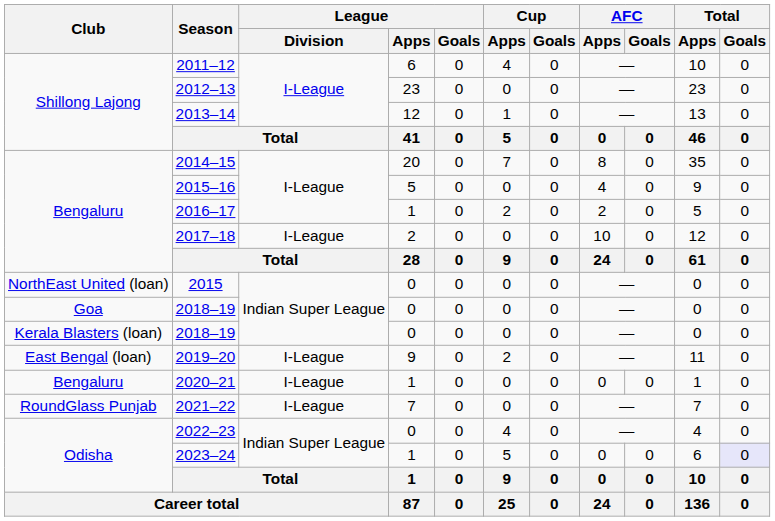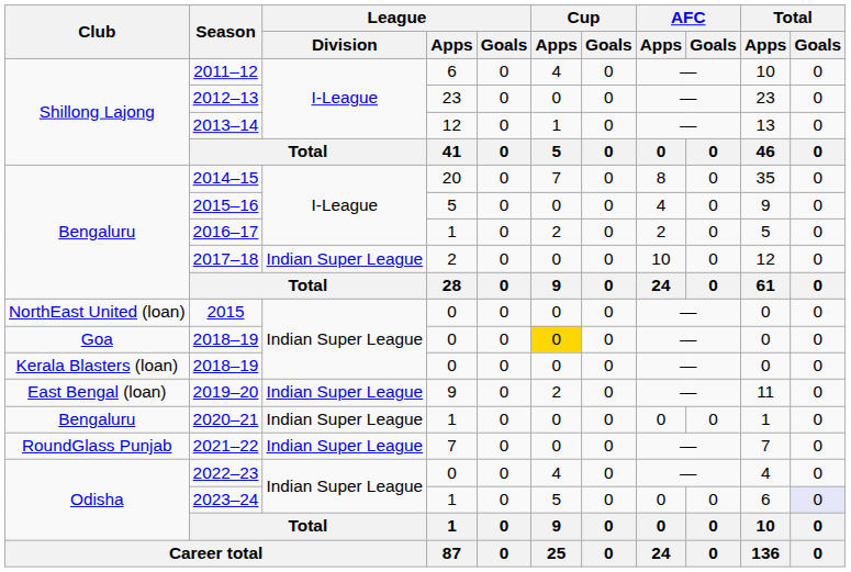 <table class="wikitable" style="font-size:; text-align:center;">
 <tr>
 <th rowspan="2">Club</th>
 <th rowspan="2">Season</th>
 <th colspan="3">League</th>
 <th colspan="2">Cup</th>
 <th colspan="2"><a href='#'>AFC</a></th>
 <th colspan="2">Total</th>
 </tr>
 <tr>
 <th>Division</th>
 <th>Apps</th>
 <th>Goals</th>
 <th>Apps</th>
 <th>Goals</th>
 <th>Apps</th>
 <th>Goals</th>
 <th>Apps</th>
 <th>Goals</th>
 </tr>
 <tr>
 <td rowspan="4"><a href='#'>Shillong Lajong</a></td>
 <td><a href='#'>2011–12</a></td>
 <td rowspan="3"><a href='#'>I-League</a></td>
 <td>6</td>
 <td>0</td>
 <td>4</td>
 <td>0</td>
 <td colspan="2">—</td>
 <td>10</td>
 <td>0</td>
 </tr>
 <tr>
 <td><a href='#'>2012–13</a></td>
 <td>23</td>
 <td>0</td>
 <td>0</td>
 <td>0</td>
 <td colspan="2">—</td>
 <td>23</td>
 <td>0</td>
 </tr>
 <tr>
 <td><a href='#'>2013–14</a></td>
 <td>12</td>
 <td>0</td>
 <td>1</td>
 <td>0</td>
 <td colspan="2">—</td>
 <td>13</td>
 <td>0</td>
 </tr>
 <tr>
 <th colspan="2">Total</th>
 <th>41</th>
 <th>0</th>
 <th>5</th>
 <th>0</th>
 <th>0</th>
 <th>0</th>
 <th>46</th>
 <th>0</th>
 </tr>
 <tr>
 <td rowspan="5"><a href='#'>Bengaluru</a></td>
 <td><a href='#'>2014–15</a></td>
 <td rowspan="3">I-League</td>
 <td>20</td>
 <td>0</td>
 <td>7</td>
 <td>0</td>
 <td>8</td>
 <td>0</td>
 <td>35</td>
 <td>0</td>
 </tr>
 <tr>
 <td><a href='#'>2015–16</a></td>
 <td>5</td>
 <td>0</td>
 <td>0</td>
 <td>0</td>
 <td>4</td>
 <td>0</td>
 <td>9</td>
 <td>0</td>
 </tr>
 <tr>
 <td><a href='#'>2016–17</a></td>
 <td>1</td>
 <td>0</td>
 <td>2</td>
 <td>0</td>
 <td>2</td>
 <td>0</td>
 <td>5</td>
 <td>0</td>
 </tr>
 <tr>
 <td><a href='#'>2017–18</a></td>
-<td>I-League</td>
+<td rowspan="1"><a href='#'>Indian Super League</a></td>
 <td>2</td>
 <td>0</td>
 <td>0</td>
 <td>0</td>
 <td>10</td>
 <td>0</td>
 <td>12</td>
 <td>0</td>
 </tr>
 <tr>
 <th colspan="2">Total</th>
 <th>28</th>
 <th>0</th>
 <th>9</th>
 <th>0</th>
 <th>24</th>
 <th>0</th>
 <th>61</th>
 <th>0</th>
 </tr>
 <tr>
 <td><a href='#'>NorthEast United</a> (loan)</td>
 <td><a href='#'>2015</a></td>
 <td rowspan="3">Indian Super League</td>
 <td>0</td>
 <td>0</td>
 <td>0</td>
 <td>0</td>
 <td colspan="2">—</td>
 <td>0</td>
 <td>0</td>
 </tr>
 <tr>
 <td><a href='#'>Goa</a></td>
 <td><a href='#'>2018–19</a></td>
 <td>0</td>
 <td>0</td>
-<td>0</td>
+<td style="background: gold;">0</td>
 <td>0</td>
 <td colspan="2">—</td>
 <td>0</td>
 <td>0</td>
 </tr>
 <tr>
 <td><a href='#'>Kerala Blasters</a> (loan)</td>
 <td><a href='#'>2018–19</a></td>
 <td>0</td>
 <td>0</td>
 <td>0</td>
 <td>0</td>
 <td colspan="2">—</td>
 <td>0</td>
 <td>0</td>
 </tr>
 <tr>
 <td><a href='#'>East Bengal</a> (loan)</td>
 <td><a href='#'>2019–20</a></td>
-<td rowspan="1">I-League</td>
+<td rowspan="1"><a href='#'>Indian Super League</a></td>
 <td>9</td>
 <td>0</td>
 <td>2</td>
 <td>0</td>
 <td colspan="2">—</td>
 <td>11</td>
 <td>0</td>
 </tr>
 <tr>
 <td><a href='#'>Bengaluru</a></td>
 <td><a href='#'>2020–21</a></td>
-<td>I-League</td>
+<td>Indian Super League</td>
 <td>1</td>
 <td>0</td>
 <td>0</td>
 <td>0</td>
 <td>0</td>
 <td>0</td>
 <td>1</td>
 <td>0</td>
 </tr>
 <tr>
 <td><a href='#'>RoundGlass Punjab</a></td>
 <td><a href='#'>2021–22</a></td>
-<td>I-League</td>
+<td rowspan="1"><a href='#'>Indian Super League</a></td>
 <td>7</td>
 <td>0</td>
 <td>0</td>
 <td>0</td>
 <td colspan="2">—</td>
 <td>7</td>
 <td>0</td>
 </tr>
 <tr>
 <td rowspan="3"><a href='#'>Odisha</a></td>
 <td><a href='#'>2022–23</a></td>
 <td rowspan="2">Indian Super League</td>
 <td>0</td>
 <td>0</td>
 <td>4</td>
 <td>0</td>
 <td colspan="2">—</td>
 <td>4</td>
 <td>0</td>
 </tr>
 <tr>
 <td><a href='#'>2023–24</a></td>
 <td>1</td>
 <td>0</td>
 <td>5</td>
 <td>0</td>
 <td>0</td>
 <td>0</td>
 <td>6</td>
 <td style="background: lavender;">0</td>
 </tr>
 <tr>
 <th colspan="2">Total</th>
 <th>1</th>
 <th>0</th>
 <th>9</th>
 <th>0</th>
 <th>0</th>
 <th>0</th>
 <th>10</th>
 <th>0</th>
 </tr>
 <tr>
 <th colspan="3">Career total</th>
 <th>87</th>
 <th>0</th>
 <th>25</th>
 <th>0</th>
 <th>24</th>
 <th>0</th>
 <th>136</th>
 <th>0</th>
 </tr>
 </table>
